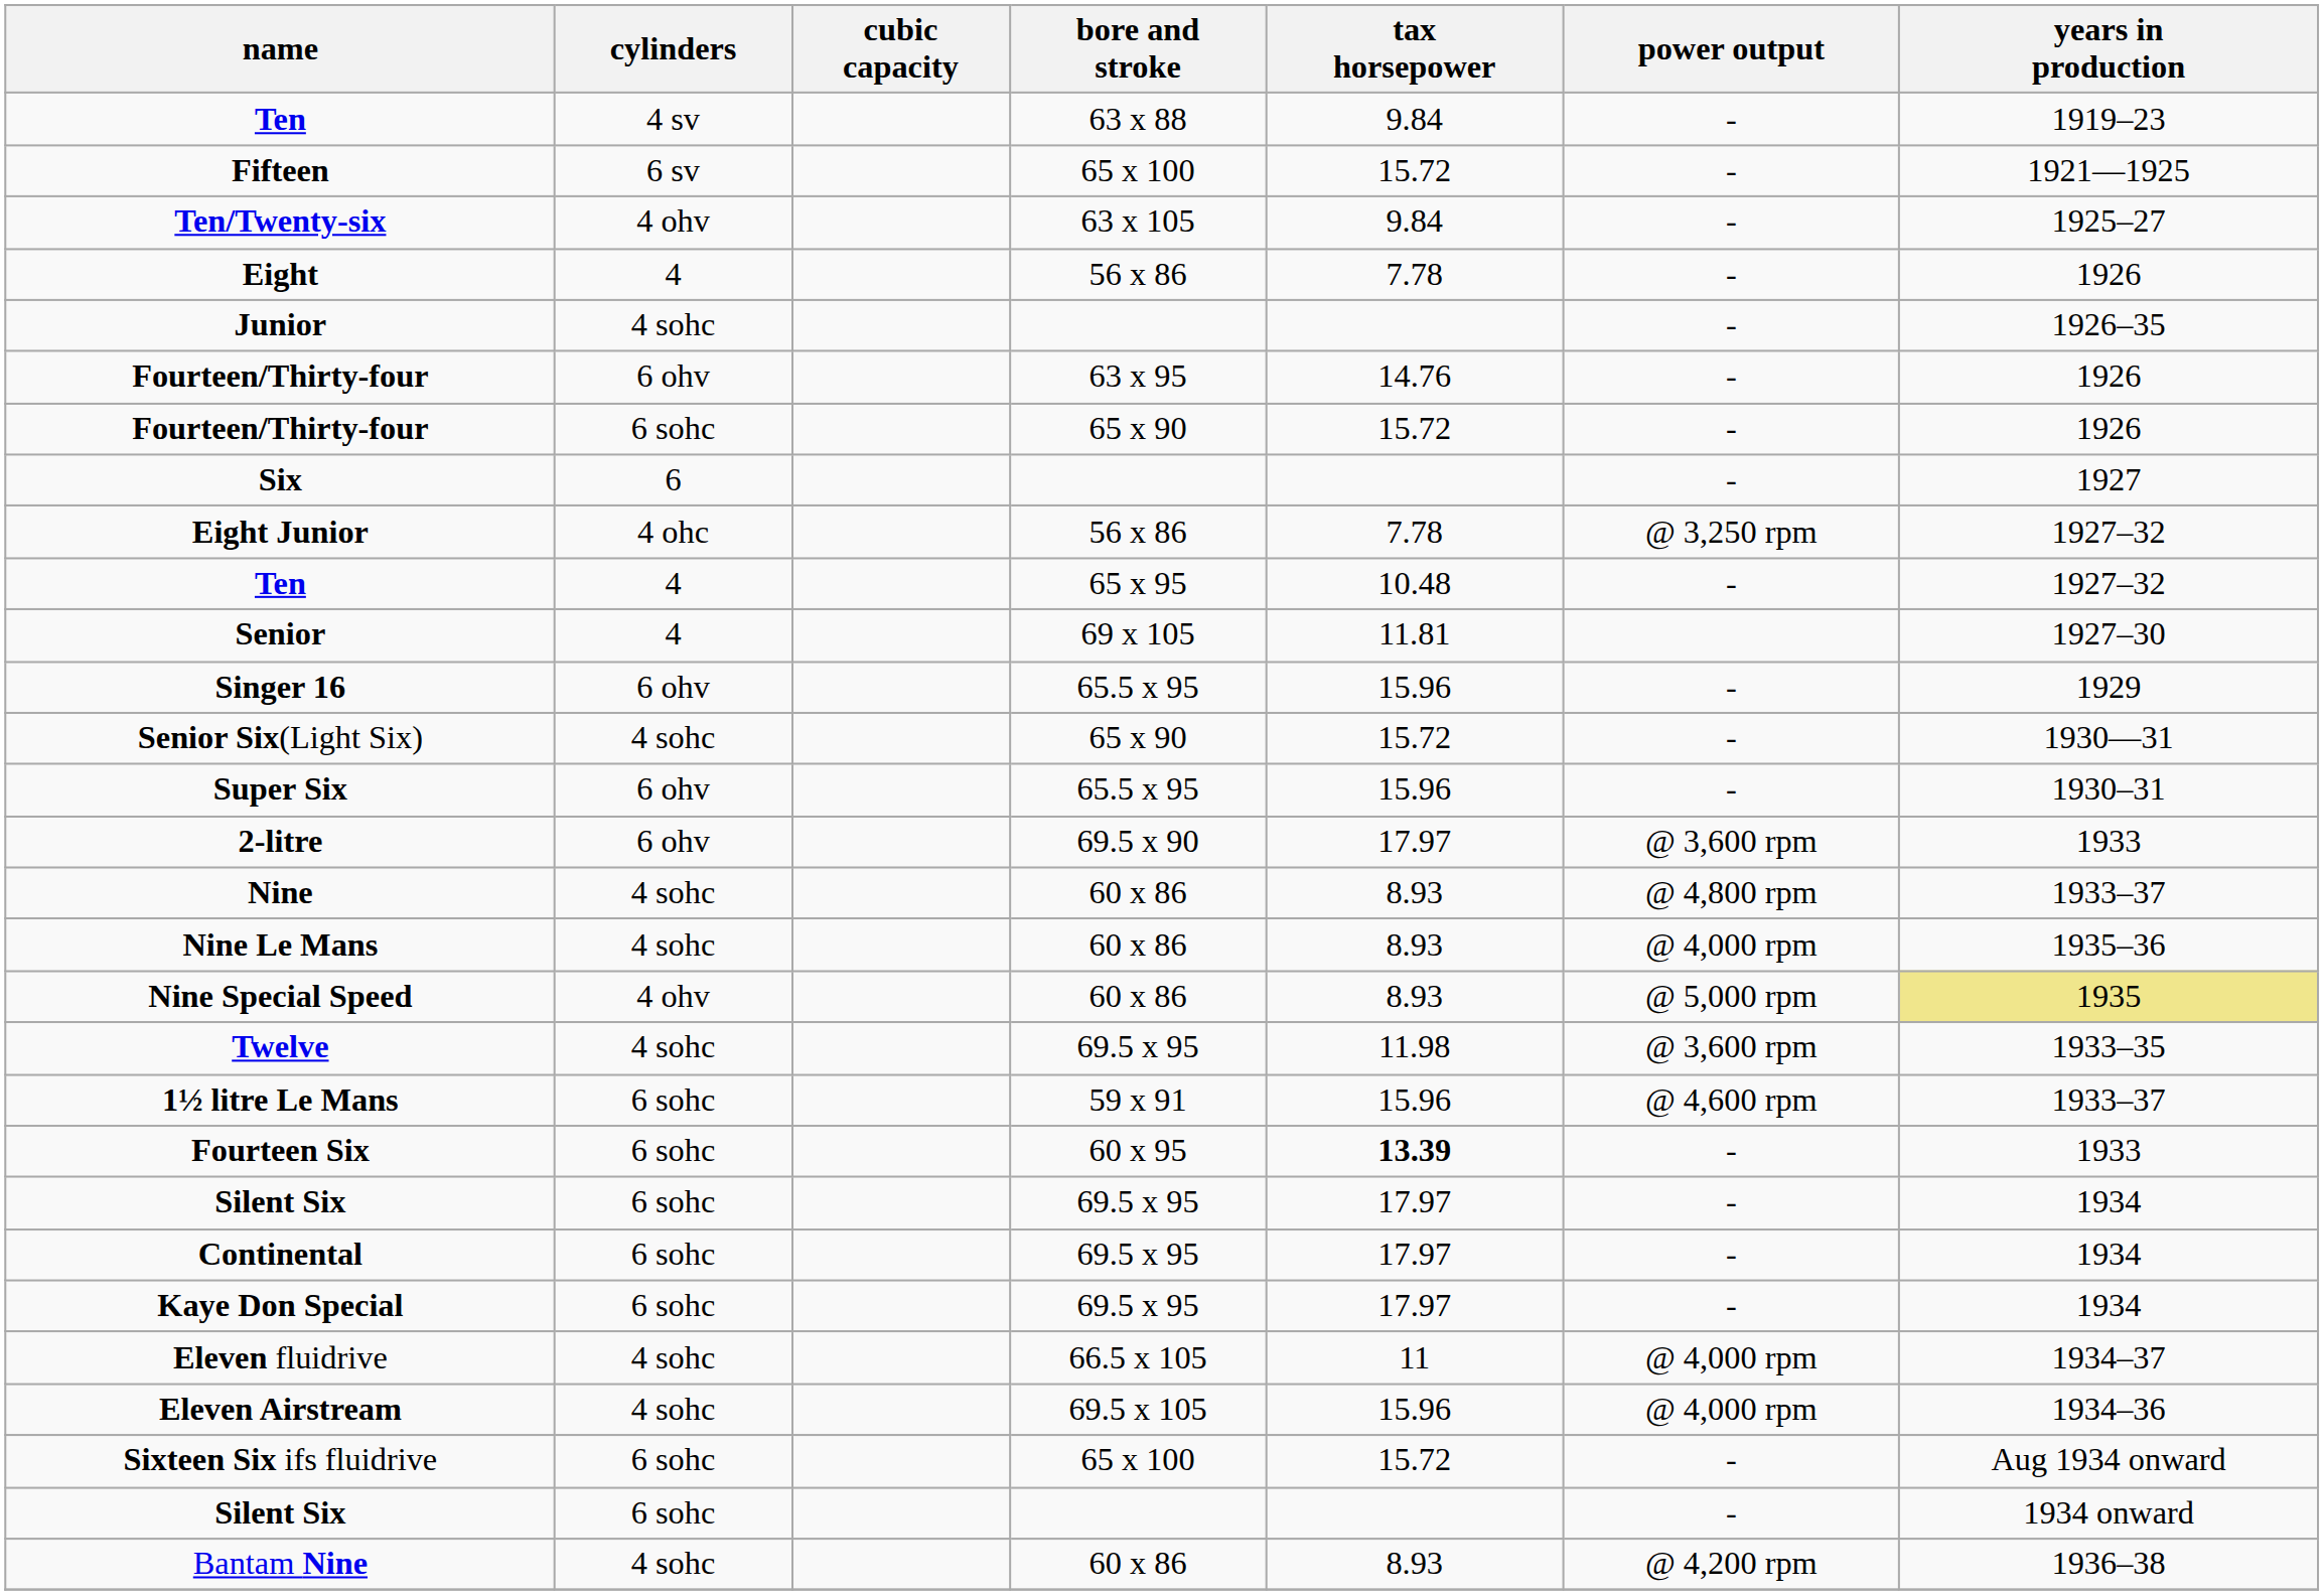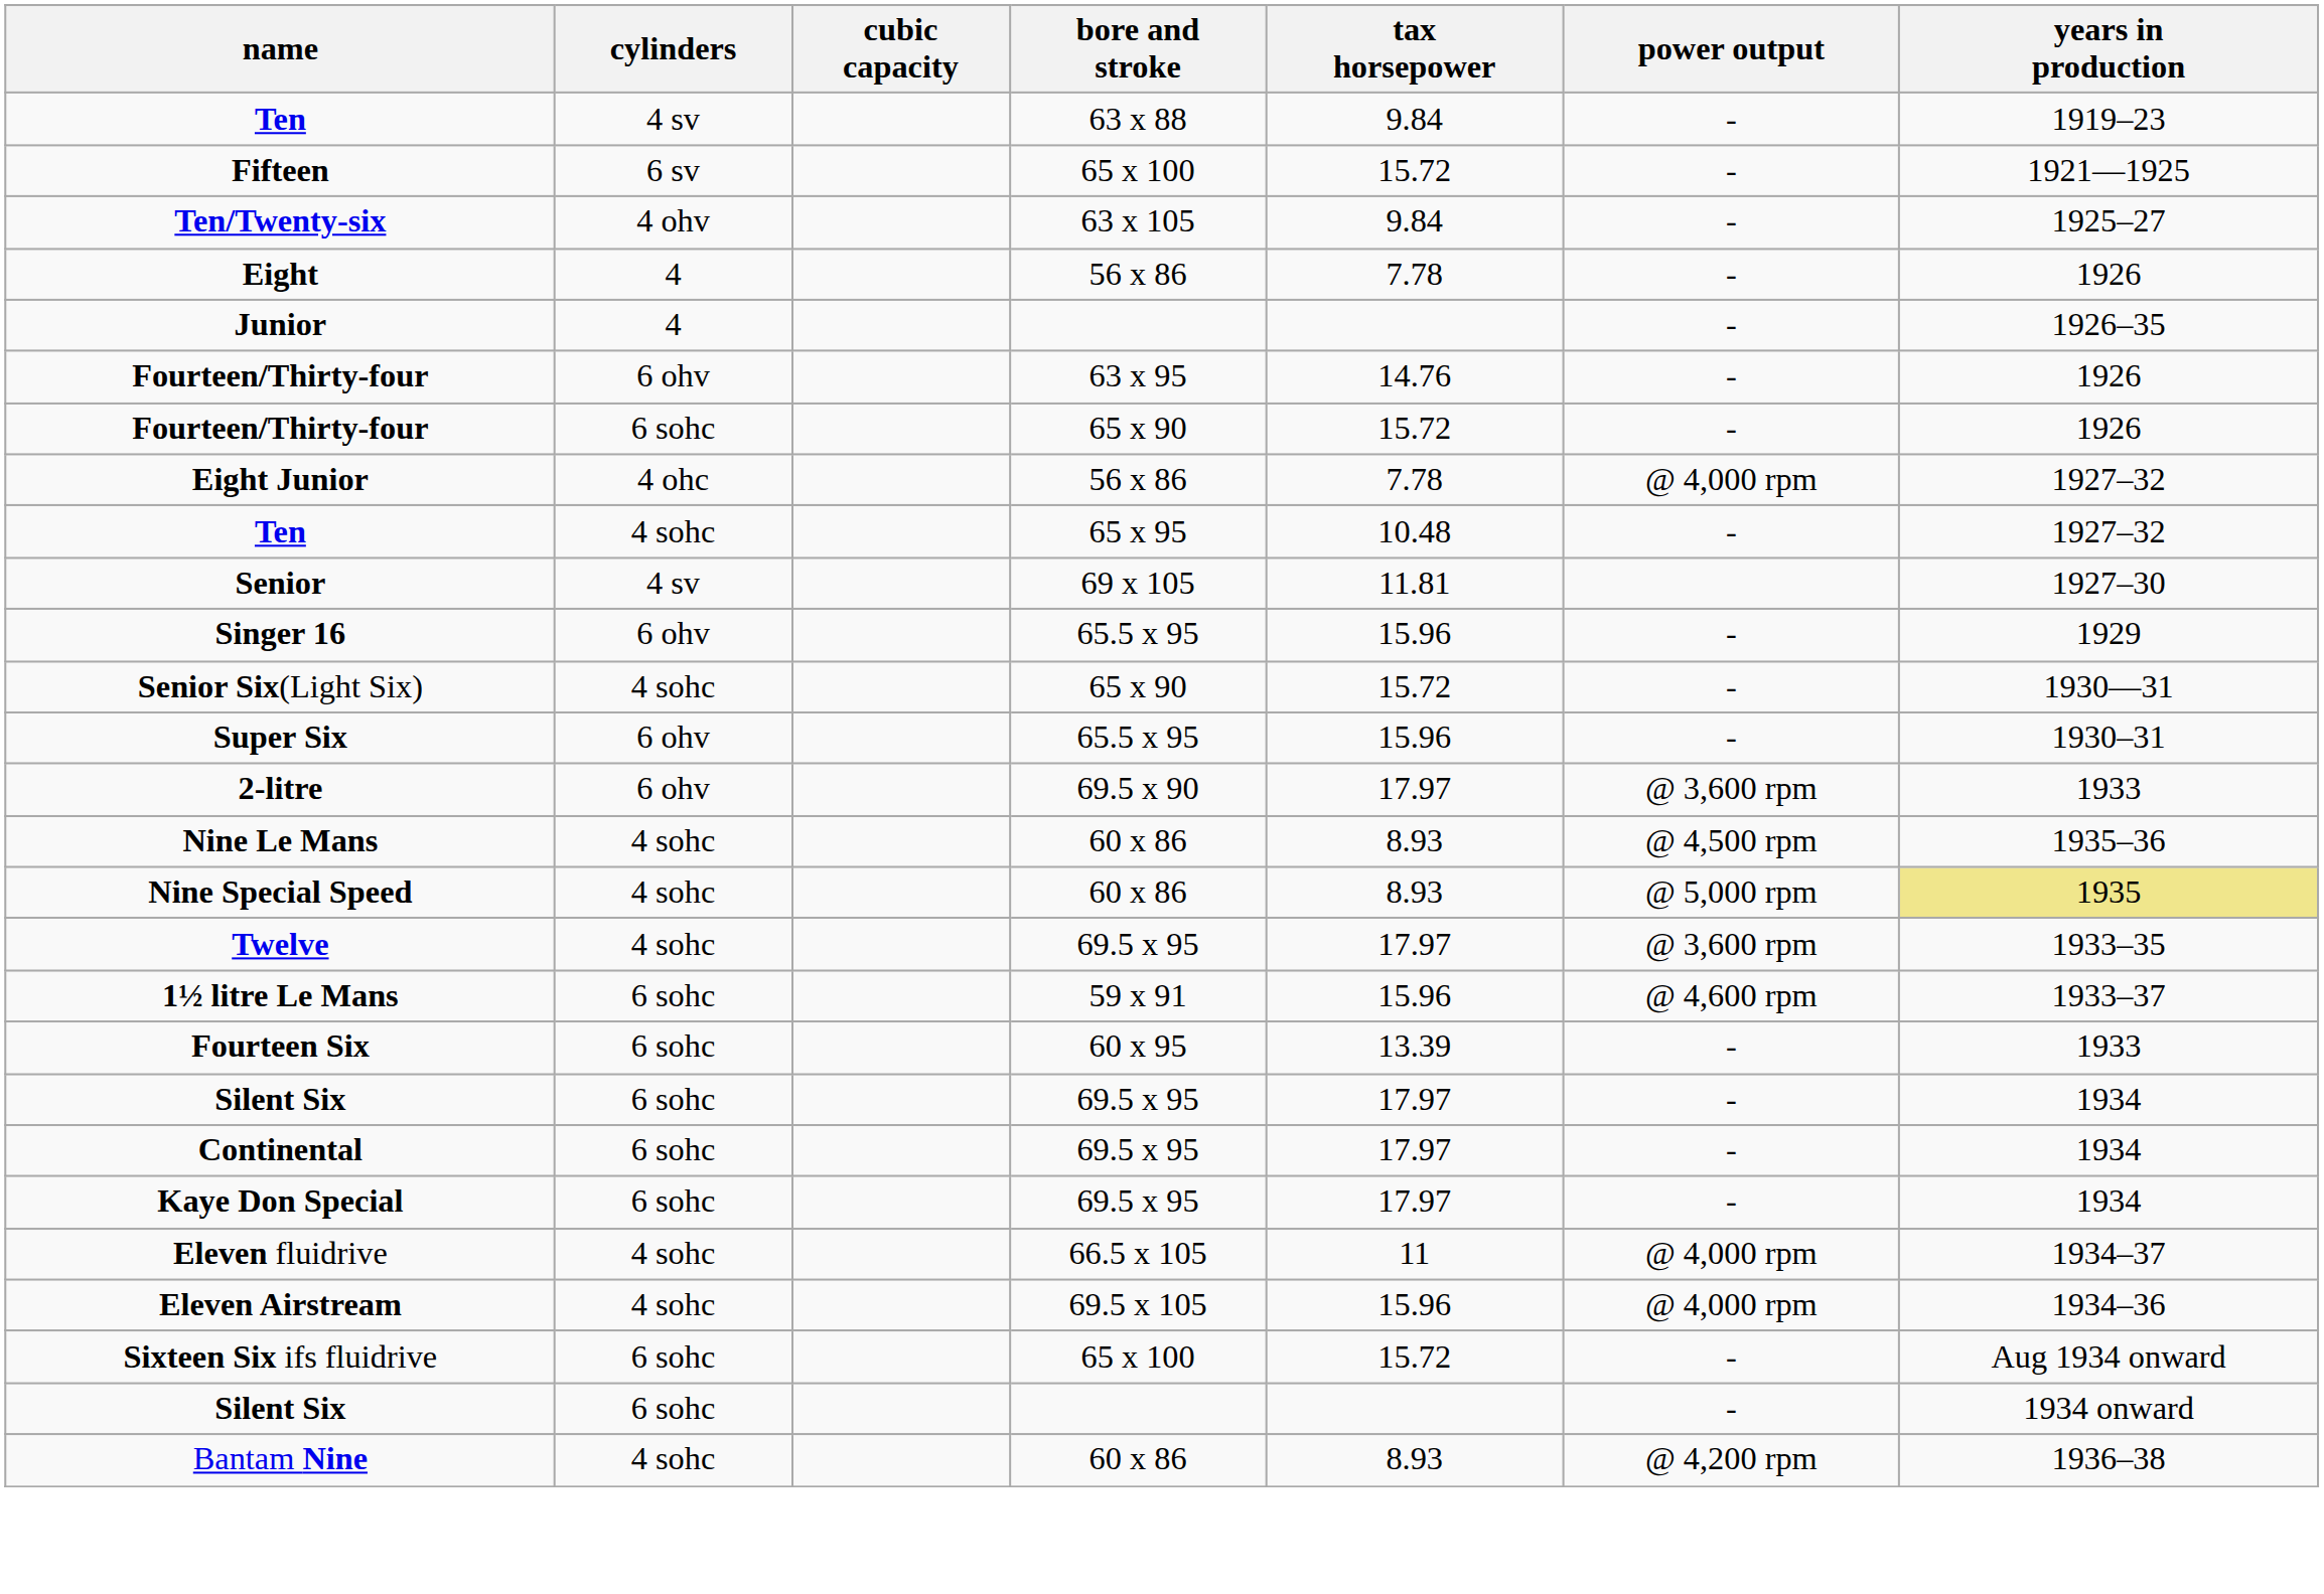 <table class="wikitable" style="margin:1em auto; text-align:center; width:90%">
 <tr ---->
 <th>name</th>
 <th>cylinders</th>
 <th>cubic<br>capacity</th>
 <th>bore and<br>stroke</th>
 <th>tax<br>horsepower</th>
 <th>power output</th>
 <th>years in<br>production</th>
 </tr>
 <tr>
 <td><strong><a href='#'>Ten</a></strong></td>
 <td>4 sv</td>
 <td></td>
 <td>63 x 88</td>
 <td>9.84</td>
 <td>-</td>
 <td>1919–23</td>
 </tr>
 <tr>
 <td><strong>Fifteen</strong></td>
 <td>6 sv</td>
 <td></td>
 <td>65 x 100</td>
 <td>15.72</td>
 <td>-</td>
 <td>1921—1925</td>
 </tr>
 <tr>
 <td><strong><a href='#'>Ten/Twenty-six</a></strong></td>
 <td>4 ohv</td>
 <td></td>
 <td>63 x 105</td>
 <td>9.84</td>
 <td>-</td>
 <td>1925–27</td>
 </tr>
 <tr>
 <td><strong>Eight</strong></td>
 <td>4</td>
 <td></td>
 <td>56 x 86</td>
 <td>7.78</td>
 <td>-</td>
 <td>1926</td>
 </tr>
 <tr>
 <td><strong>Junior</strong></td>
-<td>4 sohc</td>
+<td>4</td>
 <td></td>
 <td></td>
 <td></td>
 <td>-</td>
 <td>1926–35</td>
 </tr>
 <tr>
 <td><strong>Fourteen/Thirty-four</strong></td>
 <td>6 ohv</td>
 <td></td>
 <td>63 x 95</td>
 <td>14.76</td>
 <td>-</td>
 <td>1926</td>
 </tr>
 <tr>
 <td><strong>Fourteen/Thirty-four</strong></td>
 <td>6 sohc</td>
 <td></td>
 <td>65 x 90</td>
 <td>15.72</td>
 <td>-</td>
 <td>1926</td>
 </tr>
 <tr>
-<td><strong>Six</strong></td>
-<td>6</td>
-<td></td>
-<td></td>
-<td></td>
-<td>-</td>
-<td>1927</td>
-</tr>
-<tr>
 <td><strong>Eight Junior</strong></td>
 <td>4 ohc</td>
 <td></td>
 <td>56 x 86</td>
 <td>7.78</td>
-<td> @ 3,250 rpm</td>
+<td> @ 4,000 rpm</td>
 <td>1927–32</td>
 </tr>
 <tr>
 <td><strong><a href='#'>Ten</a></strong></td>
-<td>4</td>
+<td>4 sohc</td>
 <td></td>
 <td>65 x 95</td>
 <td>10.48</td>
 <td>-</td>
 <td>1927–32</td>
 </tr>
 <tr>
 <td><strong>Senior</strong></td>
-<td>4</td>
+<td>4 sv</td>
 <td></td>
 <td>69 x 105</td>
 <td>11.81</td>
 <td></td>
 <td>1927–30</td>
 </tr>
 <tr>
 <td><strong>Singer 16</strong></td>
 <td>6 ohv</td>
 <td></td>
 <td>65.5 x 95</td>
 <td>15.96</td>
 <td>-</td>
 <td>1929</td>
 </tr>
 <tr>
 <td><strong>Senior Six</strong>(Light Six)</td>
 <td>4 sohc</td>
 <td></td>
 <td>65 x 90</td>
 <td>15.72</td>
 <td>-</td>
 <td>1930—31</td>
 </tr>
 <tr>
 <td><strong>Super Six</strong></td>
 <td>6 ohv</td>
 <td></td>
 <td>65.5 x 95</td>
 <td>15.96</td>
 <td>-</td>
 <td>1930–31</td>
 </tr>
 <tr>
 <td><strong>2-litre</strong></td>
 <td>6 ohv</td>
 <td></td>
 <td>69.5 x 90</td>
 <td>17.97</td>
 <td> @ 3,600 rpm</td>
 <td>1933</td>
 </tr>
 <tr>
-<td><strong>Nine</strong></td>
-<td>4 sohc</td>
-<td></td>
-<td>60 x 86</td>
-<td>8.93</td>
-<td> @ 4,800 rpm</td>
-<td>1933–37</td>
-</tr>
-<tr>
 <td><strong>Nine Le Mans</strong></td>
 <td>4 sohc</td>
 <td></td>
 <td>60 x 86</td>
 <td>8.93</td>
-<td> @ 4,000 rpm</td>
+<td> @ 4,500 rpm</td>
 <td>1935–36</td>
 </tr>
 <tr>
 <td><strong>Nine Special Speed</strong></td>
-<td>4 ohv</td>
+<td>4 sohc</td>
 <td></td>
 <td>60 x 86</td>
 <td>8.93</td>
 <td> @ 5,000 rpm</td>
 <td style="background: khaki;">1935</td>
 </tr>
 <tr>
 <td><strong><a href='#'>Twelve</a></strong></td>
 <td>4 sohc</td>
 <td></td>
 <td>69.5 x 95</td>
-<td>11.98</td>
+<td>17.97</td>
 <td> @ 3,600 rpm</td>
 <td>1933–35</td>
 </tr>
 <tr>
 <td><strong>1½ litre Le Mans</strong></td>
 <td>6 sohc</td>
 <td></td>
 <td>59 x 91</td>
 <td>15.96</td>
 <td> @ 4,600 rpm</td>
 <td>1933–37</td>
 </tr>
 <tr>
 <td><strong>Fourteen Six</strong></td>
 <td>6 sohc</td>
 <td></td>
 <td>60 x 95</td>
-<td><strong>13.39</strong></td>
+<td>13.39</td>
 <td>-</td>
 <td>1933</td>
 </tr>
 <tr>
 <td><strong>Silent Six</strong></td>
 <td>6 sohc</td>
 <td></td>
 <td>69.5 x 95</td>
 <td>17.97</td>
 <td>-</td>
 <td>1934</td>
 </tr>
 <tr>
 <td><strong>Continental</strong></td>
 <td>6 sohc</td>
 <td></td>
 <td>69.5 x 95</td>
 <td>17.97</td>
 <td>-</td>
 <td>1934</td>
 </tr>
 <tr>
 <td><strong>Kaye Don Special</strong></td>
 <td>6 sohc</td>
 <td></td>
 <td>69.5 x 95</td>
 <td>17.97</td>
 <td>-</td>
 <td>1934</td>
 </tr>
 <tr>
 <td><strong>Eleven</strong> fluidrive</td>
 <td>4 sohc</td>
 <td></td>
 <td>66.5 x 105</td>
 <td>11</td>
 <td> @ 4,000 rpm</td>
 <td>1934–37</td>
 </tr>
 <tr>
 <td><strong>Eleven Airstream</strong></td>
 <td>4 sohc</td>
 <td></td>
 <td>69.5 x 105</td>
 <td>15.96</td>
 <td> @ 4,000 rpm</td>
 <td>1934–36</td>
 </tr>
 <tr>
 <td><strong>Sixteen Six</strong> ifs fluidrive</td>
 <td>6 sohc</td>
 <td></td>
 <td>65 x 100</td>
 <td>15.72</td>
 <td>-</td>
 <td>Aug 1934 onward</td>
 </tr>
 <tr>
 <td><strong>Silent Six</strong></td>
 <td>6 sohc</td>
 <td></td>
 <td></td>
 <td></td>
 <td>-</td>
 <td>1934 onward</td>
 </tr>
 <tr>
 <td><a href='#'>Bantam <strong>Nine</strong></a></td>
 <td>4 sohc</td>
 <td></td>
 <td>60 x 86</td>
 <td>8.93</td>
 <td> @ 4,200 rpm</td>
 <td>1936–38</td>
 </tr>
 <tr>
 </tr>
 </table>
